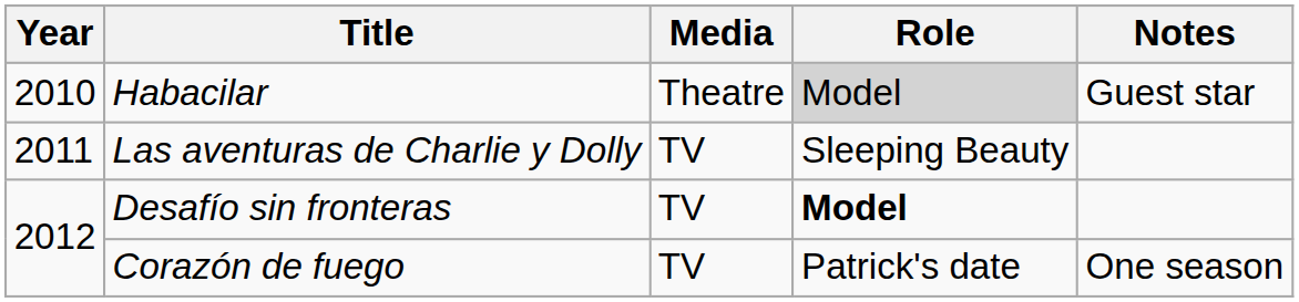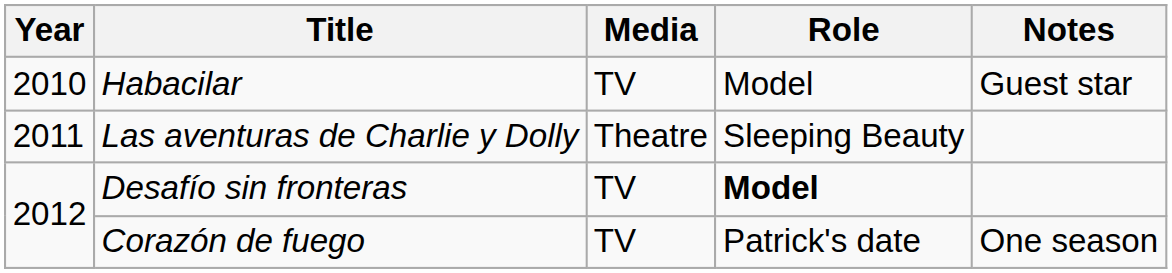 <table class="wikitable sortable">
 <tr>
 <th>Year</th>
 <th>Title</th>
 <th>Media</th>
 <th>Role</th>
 <th class="unsortable">Notes</th>
 </tr>
 <tr>
 <td>2010</td>
 <td><em>Habacilar</em></td>
-<td>Theatre</td>
-<td style="background: lightgrey;">Model</td>
+<td>TV</td>
+<td>Model</td>
 <td>Guest star</td>
 </tr>
 <tr>
 <td>2011</td>
 <td><em>Las aventuras de Charlie y Dolly</em></td>
-<td>TV</td>
+<td>Theatre</td>
 <td>Sleeping Beauty</td>
 <td></td>
 </tr>
 <tr>
 <td rowspan=2>2012</td>
 <td><em>Desafío sin fronteras</em></td>
 <td>TV</td>
 <td><strong>Model</strong></td>
 <td></td>
 </tr>
 <tr>
 <td><em>Corazón de fuego</em></td>
 <td>TV</td>
 <td>Patrick's date</td>
 <td>One season</td>
 </tr>
 </table>
